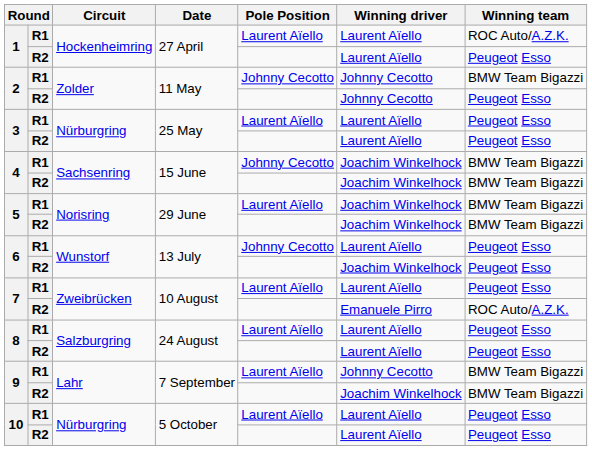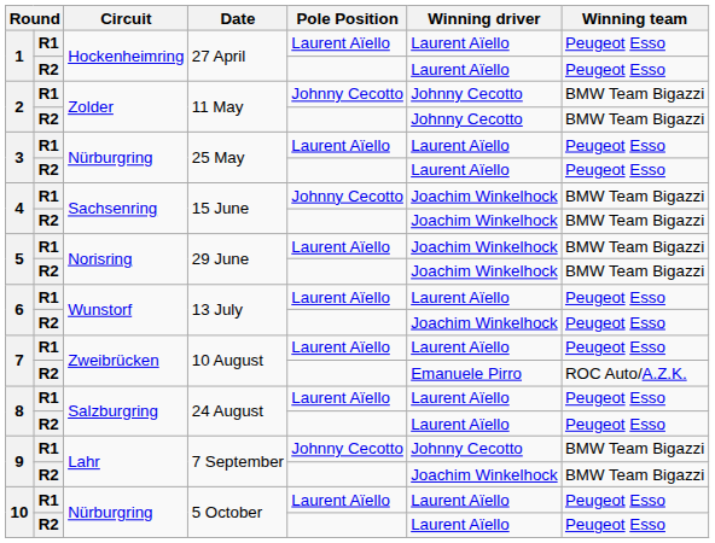 <table class="wikitable" style="font-size: 85%;">
 <tr>
 <th colspan=2>Round</th>
 <th>Circuit</th>
 <th>Date</th>
 <th>Pole Position</th>
 <th>Winning driver</th>
 <th>Winning team</th>
 </tr>
 <tr>
 <th rowspan=2>1</th>
 <th>R1</th>
 <td rowspan=2> <a href='#'>Hockenheimring</a></td>
 <td rowspan=2>27 April</td>
 <td> <a href='#'>Laurent Aïello</a></td>
 <td> <a href='#'>Laurent Aïello</a></td>
-<td>ROC Auto/<a href='#'>A.Z.K.</a></td>
+<td><a href='#'>Peugeot</a> <a href='#'>Esso</a></td>
 </tr>
 <tr>
 <th>R2</th>
 <td></td>
 <td> <a href='#'>Laurent Aïello</a></td>
 <td><a href='#'>Peugeot</a> <a href='#'>Esso</a></td>
 </tr>
 <tr>
 <th rowspan=2>2</th>
 <th>R1</th>
 <td rowspan=2> <a href='#'>Zolder</a></td>
 <td rowspan=2>11 May</td>
 <td> <a href='#'>Johnny Cecotto</a></td>
 <td> <a href='#'>Johnny Cecotto</a></td>
 <td>BMW Team Bigazzi</td>
 </tr>
 <tr>
 <th>R2</th>
 <td></td>
 <td> <a href='#'>Johnny Cecotto</a></td>
-<td><a href='#'>Peugeot</a> <a href='#'>Esso</a></td>
+<td>BMW Team Bigazzi</td>
 </tr>
 <tr>
 <th rowspan=2>3</th>
 <th>R1</th>
 <td rowspan=2> <a href='#'>Nürburgring</a></td>
 <td rowspan=2>25 May</td>
 <td> <a href='#'>Laurent Aïello</a></td>
 <td> <a href='#'>Laurent Aïello</a></td>
 <td><a href='#'>Peugeot</a> <a href='#'>Esso</a></td>
 </tr>
 <tr>
 <th>R2</th>
 <td></td>
 <td> <a href='#'>Laurent Aïello</a></td>
 <td><a href='#'>Peugeot</a> <a href='#'>Esso</a></td>
 </tr>
 <tr>
 <th rowspan=2>4</th>
 <th>R1</th>
 <td rowspan=2> <a href='#'>Sachsenring</a></td>
 <td rowspan=2>15 June</td>
 <td> <a href='#'>Johnny Cecotto</a></td>
 <td> <a href='#'>Joachim Winkelhock</a></td>
 <td>BMW Team Bigazzi</td>
 </tr>
 <tr>
 <th>R2</th>
 <td></td>
 <td> <a href='#'>Joachim Winkelhock</a></td>
 <td>BMW Team Bigazzi</td>
 </tr>
 <tr>
 <th rowspan=2>5</th>
 <th>R1</th>
 <td rowspan=2> <a href='#'>Norisring</a></td>
 <td rowspan=2>29 June</td>
 <td> <a href='#'>Laurent Aïello</a></td>
 <td> <a href='#'>Joachim Winkelhock</a></td>
 <td>BMW Team Bigazzi</td>
 </tr>
 <tr>
 <th>R2</th>
 <td></td>
 <td> <a href='#'>Joachim Winkelhock</a></td>
 <td>BMW Team Bigazzi</td>
 </tr>
 <tr>
 <th rowspan=2>6</th>
 <th>R1</th>
 <td rowspan=2> <a href='#'>Wunstorf</a></td>
 <td rowspan=2>13 July</td>
-<td> <a href='#'>Johnny Cecotto</a></td>
+<td> <a href='#'>Laurent Aïello</a></td>
 <td> <a href='#'>Laurent Aïello</a></td>
 <td><a href='#'>Peugeot</a> <a href='#'>Esso</a></td>
 </tr>
 <tr>
 <th>R2</th>
 <td></td>
 <td> <a href='#'>Joachim Winkelhock</a></td>
 <td><a href='#'>Peugeot</a> <a href='#'>Esso</a></td>
 </tr>
 <tr>
 <th rowspan=2>7</th>
 <th>R1</th>
 <td rowspan=2> <a href='#'>Zweibrücken</a></td>
 <td rowspan=2>10 August</td>
 <td> <a href='#'>Laurent Aïello</a></td>
 <td> <a href='#'>Laurent Aïello</a></td>
 <td><a href='#'>Peugeot</a> <a href='#'>Esso</a></td>
 </tr>
 <tr>
 <th>R2</th>
 <td></td>
 <td> <a href='#'>Emanuele Pirro</a></td>
 <td>ROC Auto/<a href='#'>A.Z.K.</a></td>
 </tr>
 <tr>
 <th rowspan=2>8</th>
 <th>R1</th>
 <td rowspan=2> <a href='#'>Salzburgring</a></td>
 <td rowspan=2>24 August</td>
 <td> <a href='#'>Laurent Aïello</a></td>
 <td> <a href='#'>Laurent Aïello</a></td>
 <td><a href='#'>Peugeot</a> <a href='#'>Esso</a></td>
 </tr>
 <tr>
 <th>R2</th>
 <td></td>
 <td> <a href='#'>Laurent Aïello</a></td>
 <td><a href='#'>Peugeot</a> <a href='#'>Esso</a></td>
 </tr>
 <tr>
 <th rowspan=2>9</th>
 <th>R1</th>
 <td rowspan=2> <a href='#'>Lahr</a></td>
 <td rowspan=2>7 September</td>
-<td> <a href='#'>Laurent Aïello</a></td>
+<td> <a href='#'>Johnny Cecotto</a></td>
 <td> <a href='#'>Johnny Cecotto</a></td>
 <td>BMW Team Bigazzi</td>
 </tr>
 <tr>
 <th>R2</th>
 <td></td>
 <td> <a href='#'>Joachim Winkelhock</a></td>
 <td>BMW Team Bigazzi</td>
 </tr>
 <tr>
 <th rowspan=2>10</th>
 <th>R1</th>
 <td rowspan=2> <a href='#'>Nürburgring</a></td>
 <td rowspan=2>5 October</td>
 <td> <a href='#'>Laurent Aïello</a></td>
 <td> <a href='#'>Laurent Aïello</a></td>
 <td><a href='#'>Peugeot</a> <a href='#'>Esso</a></td>
 </tr>
 <tr>
 <th>R2</th>
 <td></td>
 <td> <a href='#'>Laurent Aïello</a></td>
 <td><a href='#'>Peugeot</a> <a href='#'>Esso</a></td>
 </tr>
 <tr>
 </tr>
 </table>
